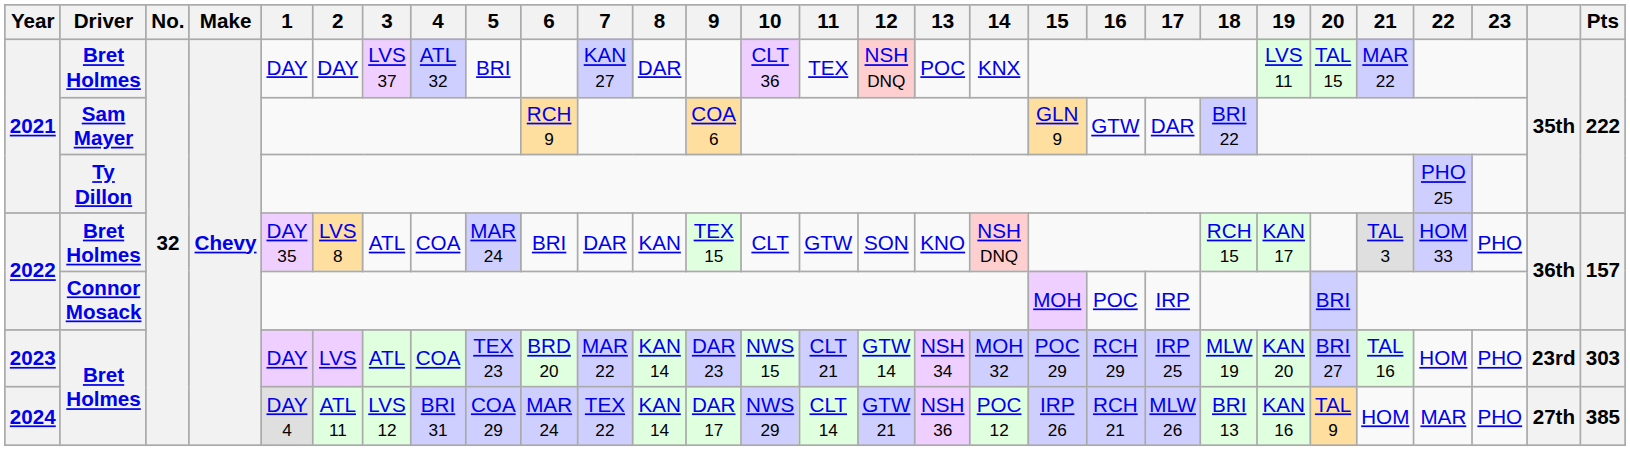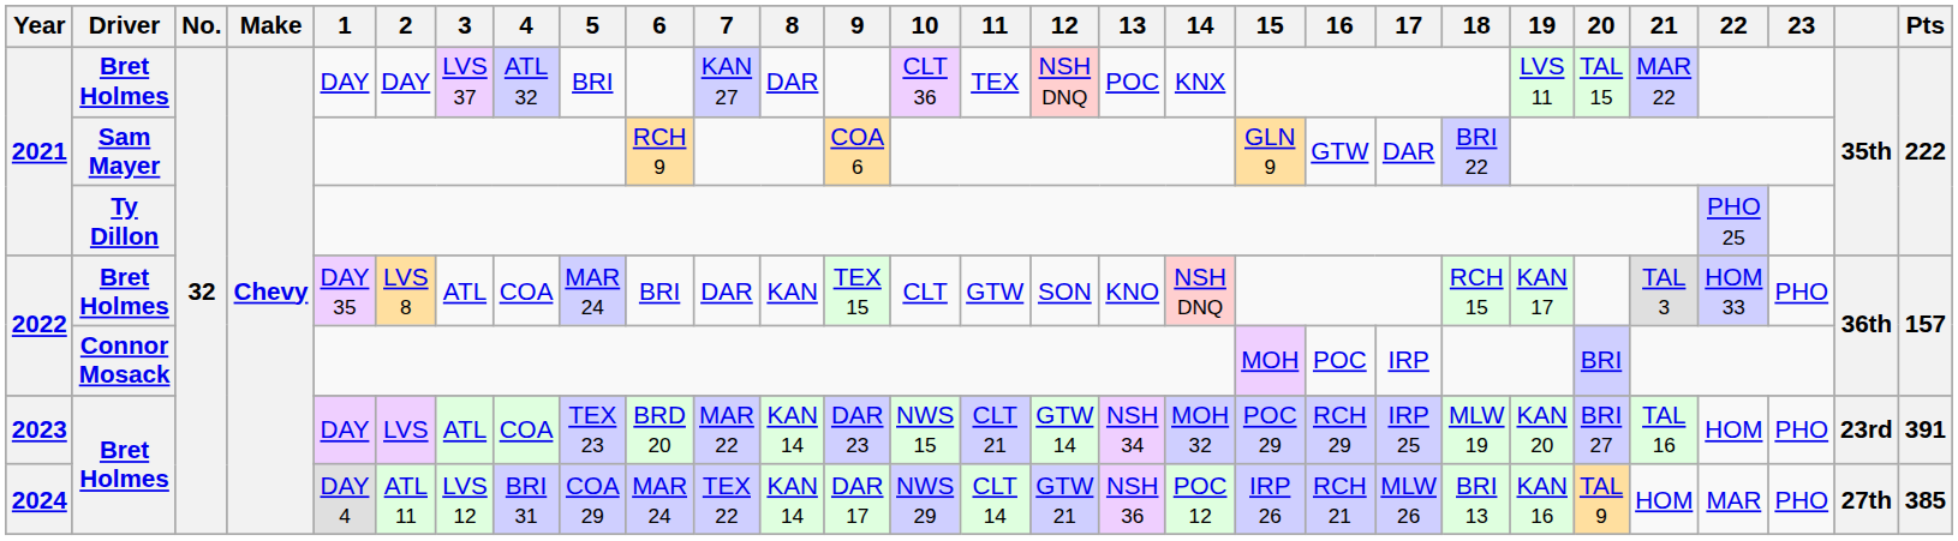 <table class="wikitable" style="text-align:center; font-size:75%">
 <tr>
 <th>Year</th>
 <th>Driver</th>
 <th>No.</th>
 <th>Make</th>
 <th>1</th>
 <th>2</th>
 <th>3</th>
 <th>4</th>
 <th>5</th>
 <th>6</th>
 <th>7</th>
 <th>8</th>
 <th>9</th>
 <th>10</th>
 <th>11</th>
 <th>12</th>
 <th>13</th>
 <th>14</th>
 <th>15</th>
 <th>16</th>
 <th>17</th>
 <th>18</th>
 <th>19</th>
 <th>20</th>
 <th>21</th>
 <th>22</th>
 <th>23</th>
 <th></th>
 <th>Pts</th>
 </tr>
 <tr>
 <th rowspan=3><a href='#'>2021</a></th>
 <th><a href='#'>Bret Holmes</a></th>
 <th rowspan="7">32</th>
 <th rowspan="7"><a href='#'>Chevy</a></th>
 <td><a href='#'>DAY</a></td>
 <td><a href='#'>DAY</a></td>
 <td style="background:#EFCFFF;"><a href='#'>LVS</a><br><small>37</small></td>
 <td style="background:#CFCFFF;"><a href='#'>ATL</a><br><small>32</small></td>
 <td><a href='#'>BRI</a></td>
 <td></td>
 <td style="background:#CFCFFF;"><a href='#'>KAN</a><br><small>27</small></td>
 <td><a href='#'>DAR</a></td>
 <td></td>
 <td style="background:#EFCFFF;"><a href='#'>CLT</a><br><small>36</small></td>
 <td><a href='#'>TEX</a></td>
 <td style="background:#FFCFCF;"><a href='#'>NSH</a><br><small>DNQ</small></td>
 <td><a href='#'>POC</a></td>
 <td><a href='#'>KNX</a></td>
 <td colspan=4></td>
 <td style="background:#DFFFDF;"><a href='#'>LVS</a><br><small>11</small></td>
 <td style="background:#DFFFDF;"><a href='#'>TAL</a><br><small>15</small></td>
 <td style="background:#CFCFFF;"><a href='#'>MAR</a><br><small>22</small></td>
 <td colspan=2></td>
 <th rowspan=3>35th</th>
 <th rowspan=3>222</th>
 </tr>
 <tr>
 <th><a href='#'>Sam Mayer</a></th>
 <td colspan=5></td>
 <td style="background:#FFDF9F;"><a href='#'>RCH</a><br><small>9</small></td>
 <td colspan=2></td>
 <td style="background:#FFDF9F;"><a href='#'>COA</a><br><small>6</small></td>
 <td colspan=5></td>
 <td style="background:#FFDF9F;"><a href='#'>GLN</a><br><small>9</small></td>
 <td><a href='#'>GTW</a></td>
 <td><a href='#'>DAR</a></td>
 <td style="background:#CFCFFF;"><a href='#'>BRI</a><br><small>22</small></td>
 <td colspan=5></td>
 </tr>
 <tr>
 <th><a href='#'>Ty Dillon</a></th>
 <td colspan=21></td>
 <td style="background:#CFCFFF;"><a href='#'>PHO</a><br><small>25</small></td>
 <td></td>
 </tr>
 <tr>
 <th rowspan=2><a href='#'>2022</a></th>
 <th><a href='#'>Bret Holmes</a></th>
 <td style="background:#EFCFFF;"><a href='#'>DAY</a><br><small>35</small></td>
 <td style="background:#FFDF9F;"><a href='#'>LVS</a><br><small>8</small></td>
 <td><a href='#'>ATL</a></td>
 <td><a href='#'>COA</a></td>
 <td style="background:#CFCFFF;"><a href='#'>MAR</a><br><small>24</small></td>
 <td><a href='#'>BRI</a></td>
 <td><a href='#'>DAR</a></td>
 <td><a href='#'>KAN</a></td>
 <td style="background:#DFFFDF;"><a href='#'>TEX</a><br><small>15</small></td>
 <td><a href='#'>CLT</a></td>
 <td><a href='#'>GTW</a></td>
 <td><a href='#'>SON</a></td>
 <td><a href='#'>KNO</a></td>
 <td style="background:#FFCFCF;"><a href='#'>NSH</a><br><small>DNQ</small></td>
 <td colspan=3></td>
 <td style="background:#DFFFDF;"><a href='#'>RCH</a><br><small>15</small></td>
 <td style="background:#DFFFDF;"><a href='#'>KAN</a><br><small>17</small></td>
 <td></td>
 <td style="background:#DFDFDF;"><a href='#'>TAL</a><br><small>3</small></td>
 <td style="background:#CFCFFF;"><a href='#'>HOM</a><br><small>33</small></td>
 <td><a href='#'>PHO</a></td>
 <th rowspan=2>36th</th>
 <th rowspan=2>157</th>
 </tr>
 <tr>
 <th><a href='#'>Connor Mosack</a></th>
 <td colspan=14></td>
 <td style="background:#EFCFFF;"><a href='#'>MOH</a><br></td>
 <td><a href='#'>POC</a></td>
 <td><a href='#'>IRP</a></td>
 <td colspan=2></td>
 <td style="background:#CFCFFF;"><a href='#'>BRI</a><br></td>
 <td colspan=3></td>
 </tr>
 <tr>
 <th><a href='#'>2023</a></th>
 <th rowspan="2"><a href='#'>Bret Holmes</a></th>
 <td style="background:#EFCFFF;"><a href='#'>DAY</a><br></td>
 <td style="background:#EFCFFF;"><a href='#'>LVS</a><br></td>
 <td style="background:#DFFFDF;"><a href='#'>ATL</a><br></td>
 <td style="background:#DFFFDF;"><a href='#'>COA</a><br></td>
 <td style="background:#CFCFFF;"><a href='#'>TEX</a><br><small>23</small></td>
 <td style="background:#DFFFDF;"><a href='#'>BRD</a><br><small>20</small></td>
 <td style="background:#CFCFFF;"><a href='#'>MAR</a><br><small>22</small></td>
 <td style="background:#DFFFDF;"><a href='#'>KAN</a><br><small>14</small></td>
 <td style="background:#CFCFFF;"><a href='#'>DAR</a><br><small>23</small></td>
 <td style="background:#DFFFDF;"><a href='#'>NWS</a><br><small>15</small></td>
 <td style="background:#CFCFFF;"><a href='#'>CLT</a><br><small>21</small></td>
 <td style="background:#DFFFDF;"><a href='#'>GTW</a><br><small>14</small></td>
 <td style="background:#EFCFFF;"><a href='#'>NSH</a><br><small>34</small></td>
 <td style="background:#CFCFFF;"><a href='#'>MOH</a><br><small>32</small></td>
 <td style="background:#CFCFFF;"><a href='#'>POC</a><br><small>29</small></td>
 <td style="background:#CFCFFF;"><a href='#'>RCH</a><br><small>29</small></td>
 <td style="background:#CFCFFF;"><a href='#'>IRP</a><br><small>25</small></td>
 <td style="background:#DFFFDF;"><a href='#'>MLW</a><br><small>19</small></td>
 <td style="background:#DFFFDF;"><a href='#'>KAN</a><br><small>20</small></td>
 <td style="background:#CFCFFF;"><a href='#'>BRI</a><br><small>27</small></td>
 <td style="background:#DFFFDF;"><a href='#'>TAL</a><br><small>16</small></td>
 <td><a href='#'>HOM</a></td>
 <td><a href='#'>PHO</a></td>
 <th>23rd</th>
-<th>303</th>
+<th>391</th>
 </tr>
 <tr>
 <th><a href='#'>2024</a></th>
 <td style="background:#DFDFDF;"><a href='#'>DAY</a><br><small>4</small></td>
 <td style="background:#DFFFDF;"><a href='#'>ATL</a><br><small>11</small></td>
 <td style="background:#DFFFDF;"><a href='#'>LVS</a><br><small>12</small></td>
 <td style="background:#CFCFFF;"><a href='#'>BRI</a><br><small>31</small></td>
 <td style="background:#CFCFFF;"><a href='#'>COA</a><br><small>29</small></td>
 <td style="background:#CFCFFF;"><a href='#'>MAR</a><br><small>24</small></td>
 <td style="background:#CFCFFF;"><a href='#'>TEX</a><br><small>22</small></td>
 <td style="background:#DFFFDF;"><a href='#'>KAN</a><br><small>14</small></td>
 <td style="background:#DFFFDF;"><a href='#'>DAR</a><br><small>17</small></td>
 <td style="background:#CFCFFF;"><a href='#'>NWS</a><br><small>29</small></td>
 <td style="background:#DFFFDF;"><a href='#'>CLT</a><br><small>14</small></td>
 <td style="background:#CFCFFF;"><a href='#'>GTW</a><br><small>21</small></td>
 <td style="background:#EFCFFF;"><a href='#'>NSH</a><br><small>36</small></td>
 <td style="background:#DFFFDF;"><a href='#'>POC</a><br><small>12</small></td>
 <td style="background:#CFCFFF;"><a href='#'>IRP</a><br><small>26</small></td>
 <td style="background:#CFCFFF;"><a href='#'>RCH</a><br><small>21</small></td>
 <td style="background:#CFCFFF;"><a href='#'>MLW</a><br><small>26</small></td>
 <td style="background:#DFFFDF;"><a href='#'>BRI</a><br><small>13</small></td>
 <td style="background:#DFFFDF;"><a href='#'>KAN</a><br><small>16</small></td>
 <td style="background:#FFDF9F;"><a href='#'>TAL</a><br><small>9</small></td>
 <td><a href='#'>HOM</a></td>
 <td><a href='#'>MAR</a></td>
 <td><a href='#'>PHO</a></td>
 <th>27th</th>
 <th>385</th>
 </tr>
 </table>
